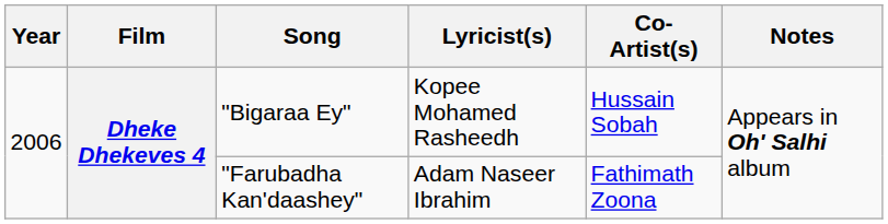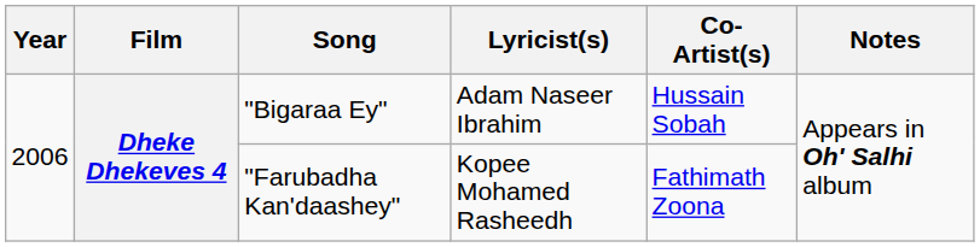 <table class="wikitable plainrowheaders">
 <tr>
 <th scope="col">Year</th>
 <th scope="col">Film</th>
 <th scope="col">Song</th>
 <th scope="col">Lyricist(s)</th>
 <th scope="col">Co-Artist(s)</th>
 <th scope="col">Notes</th>
 </tr>
 <tr>
 <td rowspan="2">2006</td>
 <th scope="row" rowspan="2"><a href='#'><em>Dheke Dhekeves 4</em></a></th>
 <td>"Bigaraa Ey"</td>
-<td>Kopee Mohamed Rasheedh</td>
+<td>Adam Naseer Ibrahim</td>
 <td><a href='#'>Hussain Sobah</a></td>
 <td rowspan="2">Appears in <strong><em>Oh' Salhi</em></strong> album</td>
 </tr>
 <tr>
 <td>"Farubadha Kan'daashey"</td>
-<td>Adam Naseer Ibrahim</td>
+<td>Kopee Mohamed Rasheedh</td>
 <td><a href='#'>Fathimath Zoona</a></td>
 </tr>
 </table>
